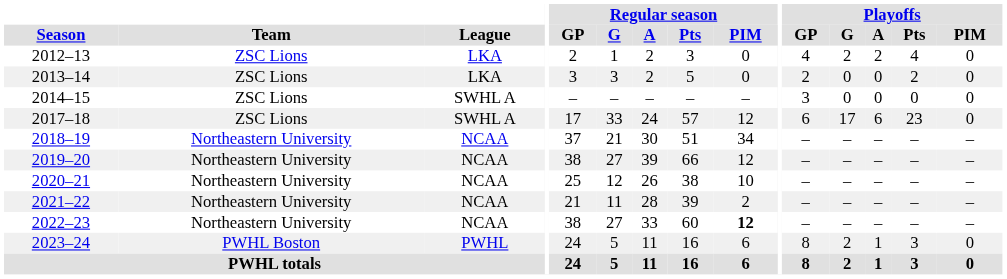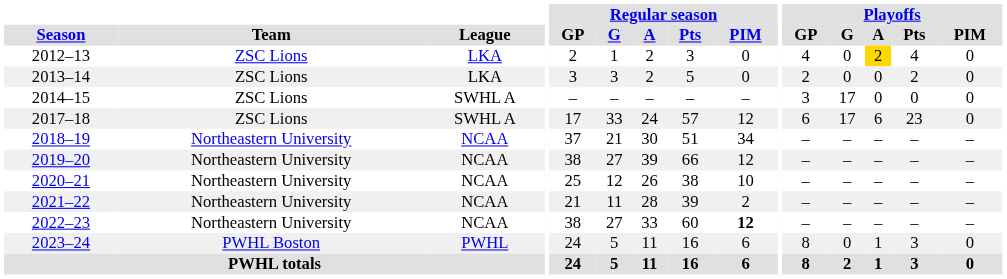 <table border="0" cellpadding="1" cellspacing="0" style="text-align:center; width:60em;">
 <tr bgcolor="#e0e0e0">
 <th colspan="3" bgcolor="#ffffff"></th>
 <th rowspan="95" bgcolor="#ffffff"></th>
 <th colspan="5"><a href='#'>Regular season</a></th>
 <th rowspan="95" bgcolor="#ffffff"></th>
 <th colspan="5"><a href='#'>Playoffs</a></th>
 </tr>
 <tr bgcolor="#e0e0e0">
 <th><a href='#'>Season</a></th>
 <th>Team</th>
 <th>League</th>
 <th>GP</th>
 <th><a href='#'>G</a></th>
 <th><a href='#'>A</a></th>
 <th><a href='#'>Pts</a></th>
 <th><a href='#'>PIM</a></th>
 <th>GP</th>
 <th>G</th>
 <th>A</th>
 <th>Pts</th>
 <th>PIM</th>
 </tr>
 <tr>
 <td>2012–13</td>
 <td><a href='#'>ZSC Lions</a></td>
 <td><a href='#'>LKA</a></td>
 <td>2</td>
 <td>1</td>
 <td>2</td>
 <td>3</td>
 <td>0</td>
 <td>4</td>
-<td>2</td>
-<td>2</td>
+<td>0</td>
+<td style="background: gold;">2</td>
 <td>4</td>
 <td>0</td>
 </tr>
 <tr bgcolor="#f0f0f0">
 <td>2013–14</td>
 <td>ZSC Lions</td>
 <td>LKA</td>
 <td>3</td>
 <td>3</td>
 <td>2</td>
 <td>5</td>
 <td>0</td>
 <td>2</td>
 <td>0</td>
 <td>0</td>
 <td>2</td>
 <td>0</td>
 </tr>
 <tr>
 <td>2014–15</td>
 <td>ZSC Lions</td>
 <td>SWHL A</td>
 <td>–</td>
 <td>–</td>
 <td>–</td>
 <td>–</td>
 <td>–</td>
 <td>3</td>
-<td>0</td>
+<td>17</td>
 <td>0</td>
 <td>0</td>
 <td>0</td>
 </tr>
 <tr bgcolor="#f0f0f0">
 <td>2017–18</td>
 <td>ZSC Lions</td>
 <td>SWHL A</td>
 <td>17</td>
 <td>33</td>
 <td>24</td>
 <td>57</td>
 <td>12</td>
 <td>6</td>
 <td>17</td>
 <td>6</td>
 <td>23</td>
 <td>0</td>
 </tr>
 <tr>
 <td><a href='#'>2018–19</a></td>
 <td><a href='#'>Northeastern University</a></td>
 <td><a href='#'>NCAA</a></td>
 <td>37</td>
 <td>21</td>
 <td>30</td>
 <td>51</td>
 <td>34</td>
 <td>–</td>
 <td>–</td>
 <td>–</td>
 <td>–</td>
 <td>–</td>
 </tr>
 <tr bgcolor="#f0f0f0">
 <td><a href='#'>2019–20</a></td>
 <td>Northeastern University</td>
 <td>NCAA</td>
 <td>38</td>
 <td>27</td>
 <td>39</td>
 <td>66</td>
 <td>12</td>
 <td>–</td>
 <td>–</td>
 <td>–</td>
 <td>–</td>
 <td>–</td>
 </tr>
 <tr>
 <td><a href='#'>2020–21</a></td>
 <td>Northeastern University</td>
 <td>NCAA</td>
 <td>25</td>
 <td>12</td>
 <td>26</td>
 <td>38</td>
 <td>10</td>
 <td>–</td>
 <td>–</td>
 <td>–</td>
 <td>–</td>
 <td>–</td>
 </tr>
 <tr bgcolor="#f0f0f0">
 <td><a href='#'>2021–22</a></td>
 <td>Northeastern University</td>
 <td>NCAA</td>
 <td>21</td>
 <td>11</td>
 <td>28</td>
 <td>39</td>
 <td>2</td>
 <td>–</td>
 <td>–</td>
 <td>–</td>
 <td>–</td>
 <td>–</td>
 </tr>
 <tr>
 <td><a href='#'>2022–23</a></td>
 <td>Northeastern University</td>
 <td>NCAA</td>
 <td>38</td>
 <td>27</td>
 <td>33</td>
 <td>60</td>
 <td><strong>12</strong></td>
 <td>–</td>
 <td>–</td>
 <td>–</td>
 <td>–</td>
 <td>–</td>
 </tr>
 <tr bgcolor="#f0f0f0">
 <td><a href='#'>2023–24</a></td>
 <td><a href='#'>PWHL Boston</a></td>
 <td><a href='#'>PWHL</a></td>
 <td>24</td>
 <td>5</td>
 <td>11</td>
 <td>16</td>
 <td>6</td>
 <td>8</td>
-<td>2</td>
+<td>0</td>
 <td>1</td>
 <td>3</td>
 <td>0</td>
 </tr>
 <tr bgcolor="#e0e0e0">
 <th colspan="3">PWHL totals</th>
 <th>24</th>
 <th>5</th>
 <th>11</th>
 <th>16</th>
 <th>6</th>
 <th>8</th>
 <th>2</th>
 <th>1</th>
 <th>3</th>
 <th>0</th>
 </tr>
 </table>
